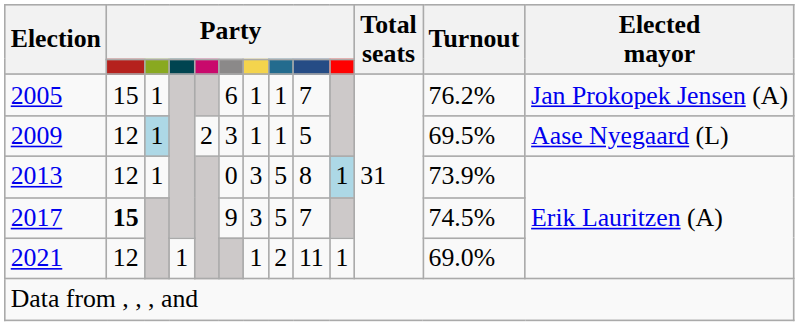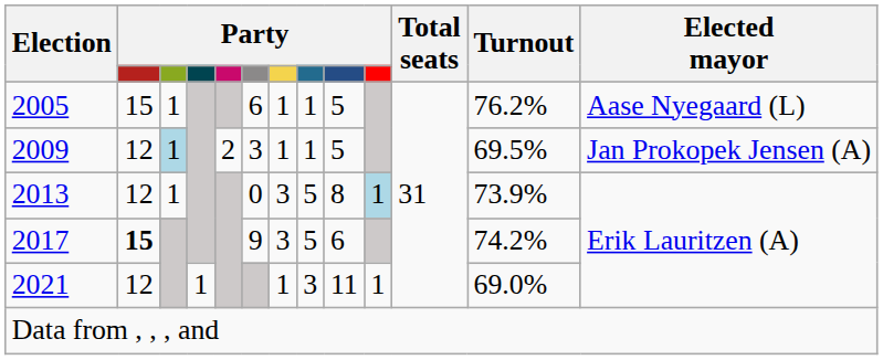 <table class="wikitable">
 <tr>
 <th rowspan="2">Election</th>
 <th colspan="9">Party</th>
 <th rowspan="2">Total<br>seats</th>
 <th rowspan="2">Turnout</th>
 <th rowspan="2">Elected<br>mayor</th>
 </tr>
 <tr>
 <td style="background:#B5211D;"><strong><a href='#'></a></strong></td>
 <td style="background:#89A920;"><strong><a href='#'></a></strong></td>
 <td style="background:#004450;"><strong><a href='#'></a></strong></td>
 <td style="background:#C9096C;"><strong><a href='#'></a></strong></td>
 <td style="background:#8B8989;"><strong></strong></td>
 <td style="background:#F4D44D;"><strong><a href='#'></a></strong></td>
 <td style="background:#236B8E;"><strong><a href='#'></a></strong></td>
 <td style="background:#254C85;"><strong><a href='#'></a></strong></td>
 <td style="background:#FF0000;"><strong><a href='#'></a></strong></td>
 </tr>
 <tr>
 <td><a href='#'>2005</a></td>
 <td>15</td>
 <td>1</td>
 <td style="background:#CDC9C9;" rowspan="4"></td>
 <td style="background:#CDC9C9;"></td>
 <td>6</td>
 <td>1</td>
 <td>1</td>
-<td>7</td>
+<td>5</td>
 <td style="background:#CDC9C9;" rowspan="2"></td>
 <td rowspan="5">31</td>
 <td>76.2%</td>
-<td><a href='#'>Jan Prokopek Jensen</a> (A)</td>
+<td><a href='#'>Aase Nyegaard</a> (L)</td>
 </tr>
 <tr>
 <td><a href='#'>2009</a></td>
 <td>12</td>
 <td style="background: lightblue;">1</td>
 <td>2</td>
 <td>3</td>
 <td>1</td>
 <td>1</td>
 <td>5</td>
 <td>69.5%</td>
-<td><a href='#'>Aase Nyegaard</a> (L)</td>
+<td><a href='#'>Jan Prokopek Jensen</a> (A)</td>
 </tr>
 <tr>
 <td><a href='#'>2013</a></td>
 <td>12</td>
 <td>1</td>
 <td style="background:#CDC9C9;" rowspan="3"></td>
 <td>0</td>
 <td>3</td>
 <td>5</td>
 <td>8</td>
 <td style="background: lightblue;">1</td>
 <td>73.9%</td>
 <td rowspan="3"><a href='#'>Erik Lauritzen</a> (A)</td>
 </tr>
 <tr>
 <td><a href='#'>2017</a></td>
 <td><strong>15</strong></td>
 <td style="background:#CDC9C9;" rowspan="2"></td>
 <td>9</td>
 <td>3</td>
 <td>5</td>
-<td>7</td>
+<td>6</td>
 <td style="background:#CDC9C9;"></td>
-<td>74.5%</td>
+<td>74.2%</td>
 </tr>
 <tr>
 <td><a href='#'>2021</a></td>
 <td>12</td>
 <td>1</td>
 <td style="background:#CDC9C9;"></td>
 <td>1</td>
-<td>2</td>
+<td>3</td>
 <td>11</td>
 <td>1</td>
 <td>69.0%</td>
 </tr>
 <tr>
 <td colspan="15">Data from , , ,  and </td>
 </tr>
 </table>
